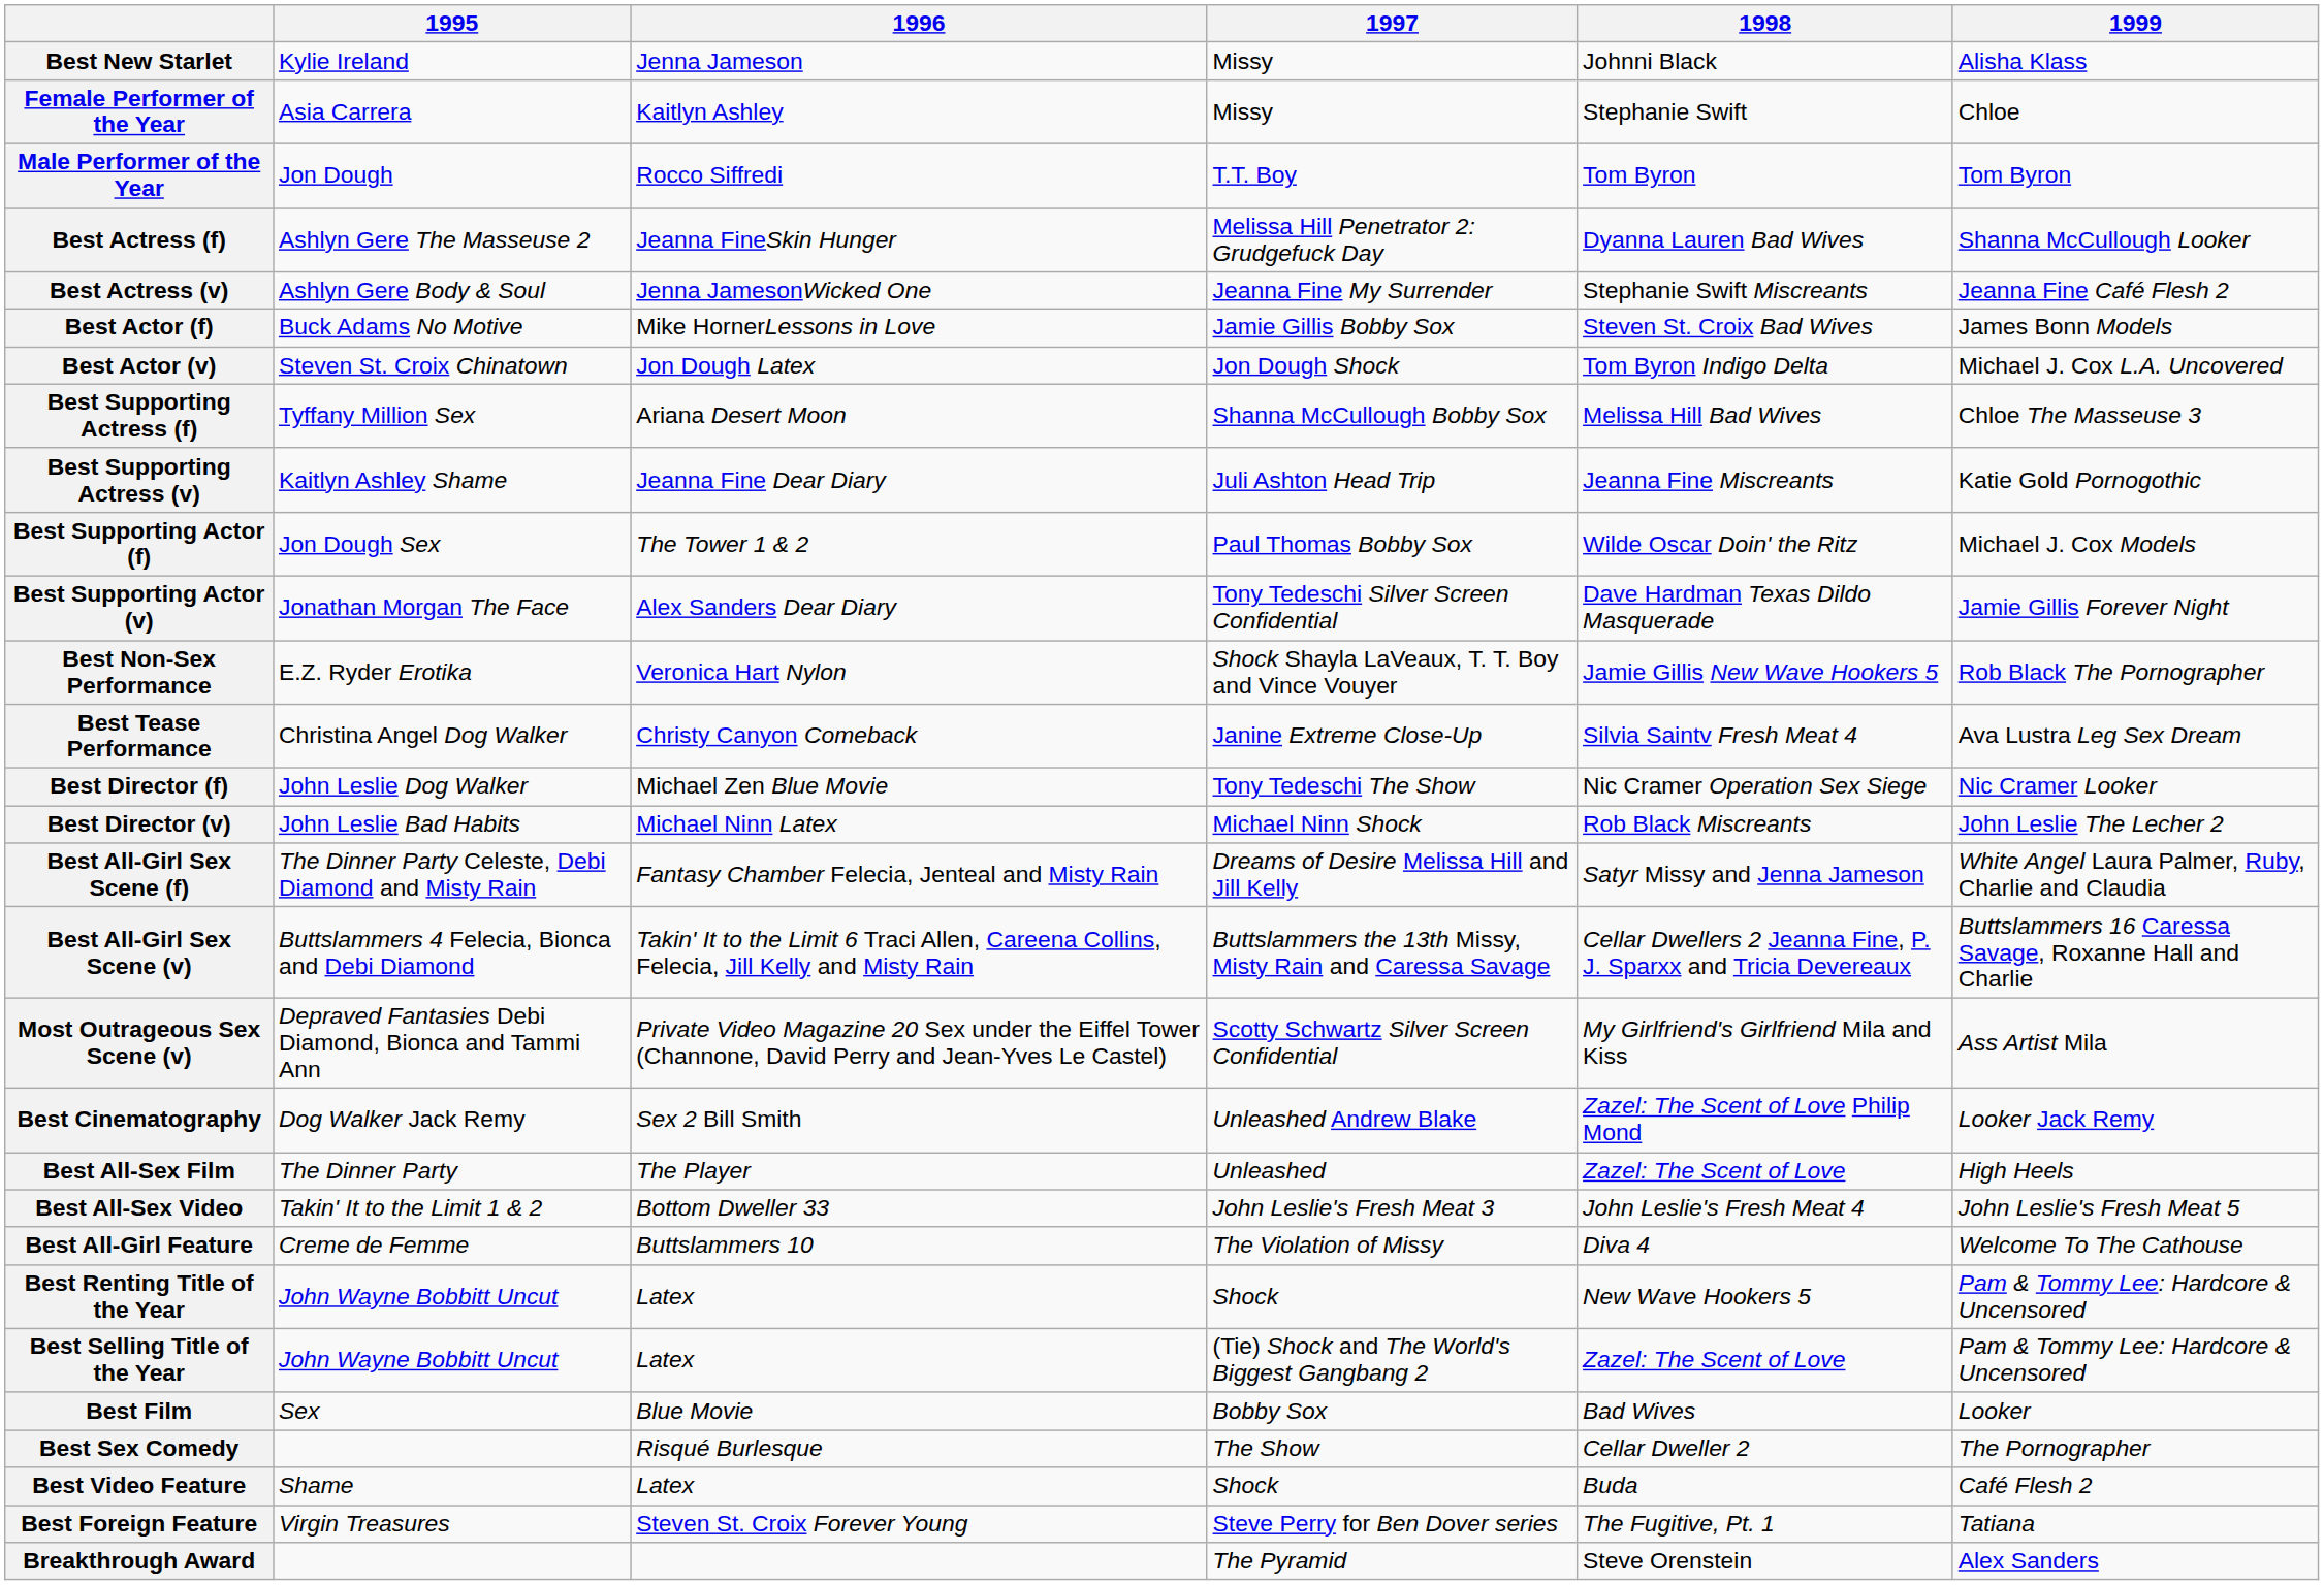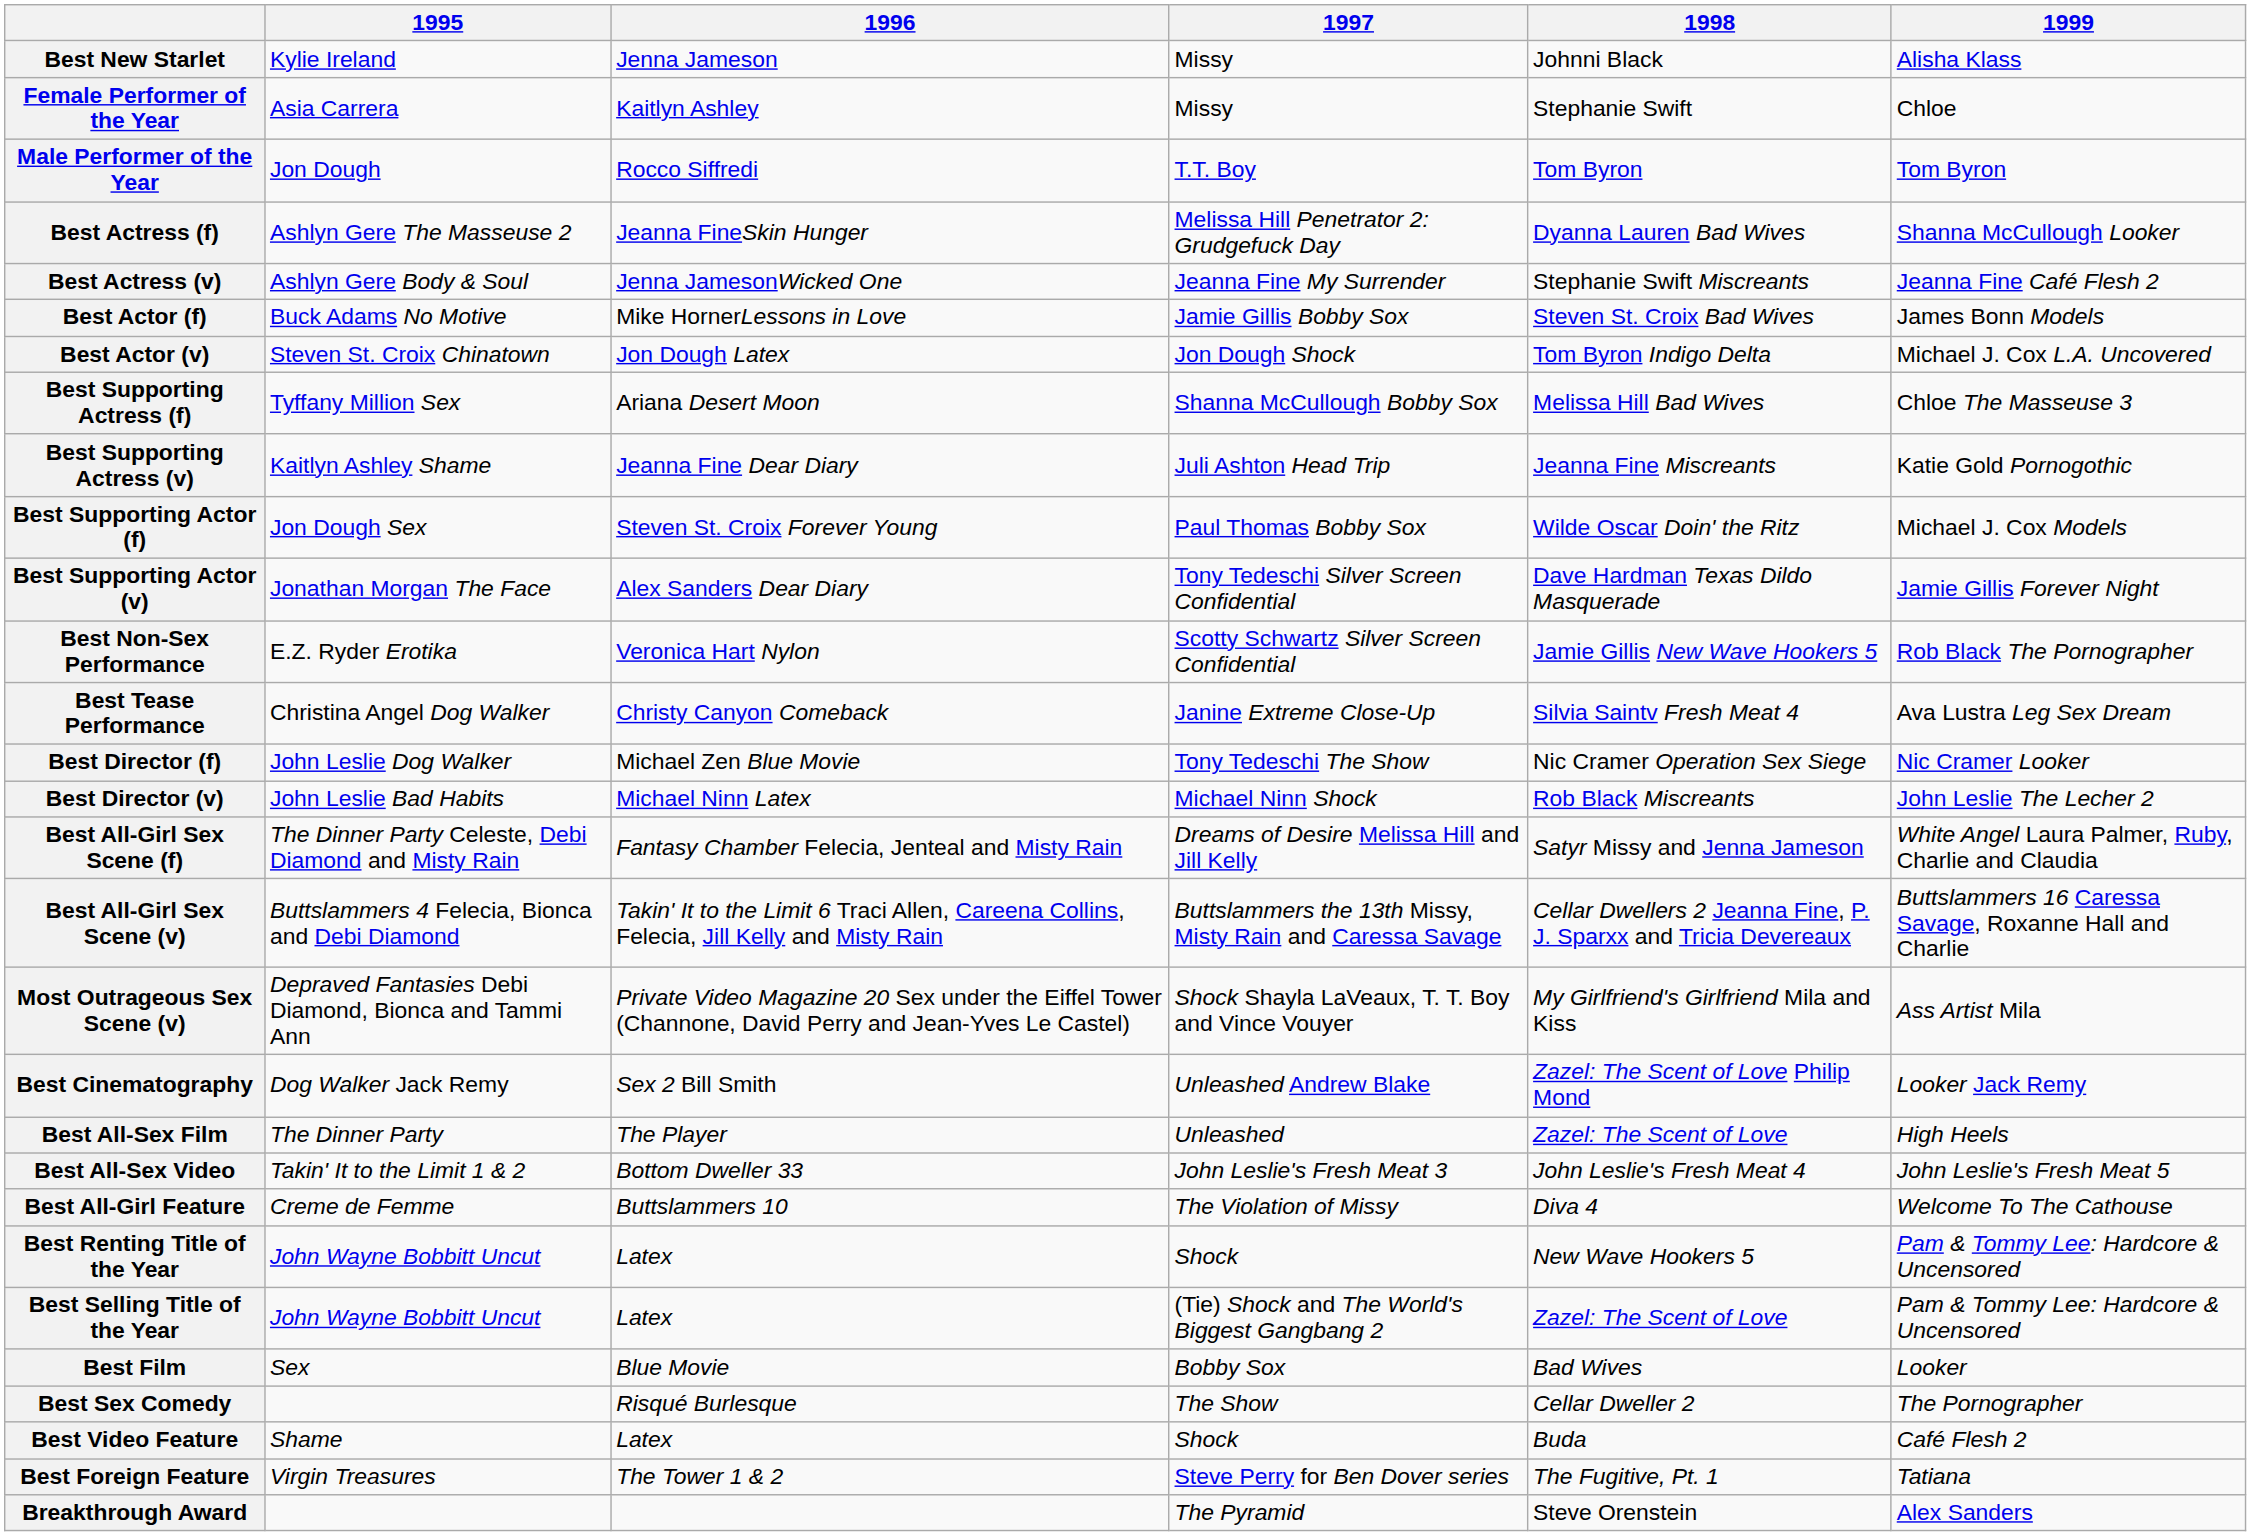 <table class="wikitable">
 <tr>
 <th></th>
 <th><a href='#'>1995</a></th>
 <th><a href='#'>1996</a></th>
 <th><a href='#'>1997</a></th>
 <th><a href='#'>1998</a></th>
 <th><a href='#'>1999</a></th>
 </tr>
 <tr>
 <th>Best New Starlet</th>
 <td><a href='#'>Kylie Ireland</a></td>
 <td><a href='#'>Jenna Jameson</a></td>
 <td>Missy</td>
 <td>Johnni Black</td>
 <td><a href='#'>Alisha Klass</a></td>
 </tr>
 <tr>
 <th><a href='#'>Female Performer of the Year</a></th>
 <td><a href='#'>Asia Carrera</a></td>
 <td><a href='#'>Kaitlyn Ashley</a></td>
 <td>Missy</td>
 <td>Stephanie Swift</td>
 <td>Chloe</td>
 </tr>
 <tr>
 <th><a href='#'>Male Performer of the Year</a></th>
 <td><a href='#'>Jon Dough</a></td>
 <td><a href='#'>Rocco Siffredi</a></td>
 <td><a href='#'>T.T. Boy</a></td>
 <td><a href='#'>Tom Byron</a></td>
 <td><a href='#'>Tom Byron</a></td>
 </tr>
 <tr>
 <th>Best Actress (f)</th>
 <td><a href='#'>Ashlyn Gere</a> <em>The Masseuse 2</em></td>
 <td><a href='#'>Jeanna Fine</a><em>Skin Hunger</em></td>
 <td><a href='#'>Melissa Hill</a> <em>Penetrator 2: Grudgefuck Day</em></td>
 <td><a href='#'>Dyanna Lauren</a> <em>Bad Wives</em></td>
 <td><a href='#'>Shanna McCullough</a> <em>Looker</em></td>
 </tr>
 <tr>
 <th>Best Actress (v)</th>
 <td><a href='#'>Ashlyn Gere</a> <em>Body & Soul</em></td>
 <td><a href='#'>Jenna Jameson</a><em>Wicked One</em></td>
 <td><a href='#'>Jeanna Fine</a> <em>My Surrender</em></td>
 <td>Stephanie Swift <em>Miscreants</em></td>
 <td><a href='#'>Jeanna Fine</a> <em>Café Flesh 2</em></td>
 </tr>
 <tr>
 <th>Best Actor (f)</th>
 <td><a href='#'>Buck Adams</a> <em>No Motive</em></td>
 <td>Mike Horner<em>Lessons in Love</em></td>
 <td><a href='#'>Jamie Gillis</a> <em>Bobby Sox</em></td>
 <td><a href='#'>Steven St. Croix</a> <em>Bad Wives</em></td>
 <td>James Bonn <em>Models</em></td>
 </tr>
 <tr>
 <th>Best Actor (v)</th>
 <td><a href='#'>Steven St. Croix</a> <em>Chinatown</em></td>
 <td><a href='#'>Jon Dough</a> <em>Latex</em></td>
 <td><a href='#'>Jon Dough</a> <em>Shock</em></td>
 <td><a href='#'>Tom Byron</a> <em>Indigo Delta</em></td>
 <td>Michael J. Cox <em>L.A. Uncovered</em></td>
 </tr>
 <tr>
 <th>Best Supporting Actress (f)</th>
 <td><a href='#'>Tyffany Million</a> <em>Sex</em></td>
 <td>Ariana <em>Desert Moon</em></td>
 <td><a href='#'>Shanna McCullough</a> <em>Bobby Sox</em></td>
 <td><a href='#'>Melissa Hill</a> <em>Bad Wives</em></td>
 <td>Chloe <em>The Masseuse 3</em></td>
 </tr>
 <tr>
 <th>Best Supporting Actress (v)</th>
 <td><a href='#'>Kaitlyn Ashley</a> <em>Shame</em></td>
 <td><a href='#'>Jeanna Fine</a> <em>Dear Diary</em></td>
 <td><a href='#'>Juli Ashton</a> <em>Head Trip</em></td>
 <td><a href='#'>Jeanna Fine</a> <em>Miscreants</em></td>
 <td>Katie Gold <em>Pornogothic</em></td>
 </tr>
 <tr>
 <th>Best Supporting Actor (f)</th>
 <td><a href='#'>Jon Dough</a> <em>Sex</em></td>
-<td><em>The Tower 1 & 2</em></td>
+<td><a href='#'>Steven St. Croix</a> <em>Forever Young</em></td>
 <td><a href='#'>Paul Thomas</a> <em>Bobby Sox</em></td>
 <td><a href='#'>Wilde Oscar</a> <em>Doin' the Ritz</em></td>
 <td>Michael J. Cox <em>Models</em></td>
 </tr>
 <tr>
 <th>Best Supporting Actor (v)</th>
 <td><a href='#'>Jonathan Morgan</a> <em>The Face</em></td>
 <td><a href='#'>Alex Sanders</a> <em>Dear Diary</em></td>
 <td><a href='#'>Tony Tedeschi</a> <em>Silver Screen Confidential</em></td>
 <td><a href='#'>Dave Hardman</a> <em>Texas Dildo Masquerade</em></td>
 <td><a href='#'>Jamie Gillis</a> <em>Forever Night</em></td>
 </tr>
 <tr>
 <th>Best Non-Sex Performance</th>
 <td>E.Z. Ryder <em>Erotika</em></td>
 <td><a href='#'>Veronica Hart</a> <em>Nylon</em></td>
-<td><em>Shock</em> Shayla LaVeaux, T. T. Boy and Vince Vouyer</td>
+<td><a href='#'>Scotty Schwartz</a> <em>Silver Screen Confidential</em></td>
 <td><a href='#'>Jamie Gillis</a> <em><a href='#'>New Wave Hookers 5</a></em></td>
 <td><a href='#'>Rob Black</a> <em>The Pornographer</em></td>
 </tr>
 <tr>
 <th>Best Tease Performance</th>
 <td>Christina Angel <em>Dog Walker</em></td>
 <td><a href='#'>Christy Canyon</a> <em>Comeback</em></td>
 <td><a href='#'>Janine</a> <em>Extreme Close-Up</em></td>
 <td><a href='#'>Silvia Saintv</a> <em>Fresh Meat 4</em></td>
 <td>Ava Lustra <em>Leg Sex Dream</em></td>
 </tr>
 <tr>
 <th>Best Director (f)</th>
 <td><a href='#'>John Leslie</a> <em>Dog Walker</em></td>
 <td>Michael Zen <em>Blue Movie</em></td>
 <td><a href='#'>Tony Tedeschi</a> <em>The Show</em></td>
 <td>Nic Cramer <em>Operation Sex Siege</em></td>
 <td><a href='#'>Nic Cramer</a> <em>Looker</em></td>
 </tr>
 <tr>
 <th>Best Director (v)</th>
 <td><a href='#'>John Leslie</a> <em>Bad Habits</em></td>
 <td><a href='#'>Michael Ninn</a> <em>Latex</em></td>
 <td><a href='#'>Michael Ninn</a> <em>Shock</em></td>
 <td><a href='#'>Rob Black</a> <em>Miscreants</em></td>
 <td><a href='#'>John Leslie</a> <em>The Lecher 2</em></td>
 </tr>
 <tr>
 <th>Best All-Girl Sex Scene (f)</th>
 <td><em>The Dinner Party</em> Celeste, <a href='#'>Debi Diamond</a> and <a href='#'>Misty Rain</a></td>
 <td><em>Fantasy Chamber</em> Felecia, Jenteal and <a href='#'>Misty Rain</a></td>
 <td><em>Dreams of Desire</em> <a href='#'>Melissa Hill</a> and <a href='#'>Jill Kelly</a></td>
 <td><em>Satyr</em> Missy and <a href='#'>Jenna Jameson</a></td>
 <td><em>White Angel</em> Laura Palmer, <a href='#'>Ruby</a>, Charlie and Claudia</td>
 </tr>
 <tr>
 <th>Best All-Girl Sex Scene (v)</th>
 <td><em>Buttslammers 4</em> Felecia, Bionca and <a href='#'>Debi Diamond</a></td>
 <td><em>Takin' It to the Limit 6</em> Traci Allen, <a href='#'>Careena Collins</a>, Felecia, <a href='#'>Jill Kelly</a> and <a href='#'>Misty Rain</a></td>
 <td><em>Buttslammers the 13th</em> Missy, <a href='#'>Misty Rain</a> and <a href='#'>Caressa Savage</a></td>
 <td><em>Cellar Dwellers 2</em> <a href='#'>Jeanna Fine</a>, <a href='#'>P. J. Sparxx</a> and <a href='#'>Tricia Devereaux</a></td>
 <td><em>Buttslammers 16</em> <a href='#'>Caressa Savage</a>, Roxanne Hall and Charlie</td>
 </tr>
 <tr>
 <th>Most Outrageous Sex Scene (v)</th>
 <td><em>Depraved Fantasies</em> Debi Diamond, Bionca and Tammi Ann</td>
 <td><em>Private Video Magazine 20</em> Sex under the Eiffel Tower (Channone, David Perry and Jean-Yves Le Castel)</td>
-<td><a href='#'>Scotty Schwartz</a> <em>Silver Screen Confidential</em></td>
+<td><em>Shock</em> Shayla LaVeaux, T. T. Boy and Vince Vouyer</td>
 <td><em>My Girlfriend's Girlfriend</em> Mila and Kiss</td>
 <td><em>Ass Artist</em> Mila</td>
 </tr>
 <tr>
 <th>Best Cinematography</th>
 <td><em>Dog Walker</em> Jack Remy</td>
 <td><em>Sex 2</em> Bill Smith</td>
 <td><em>Unleashed</em> <a href='#'>Andrew Blake</a></td>
 <td><em><a href='#'>Zazel: The Scent of Love</a></em> <a href='#'>Philip Mond</a></td>
 <td><em>Looker</em> <a href='#'>Jack Remy</a></td>
 </tr>
 <tr>
 <th>Best All-Sex Film</th>
 <td><em>The Dinner Party</em></td>
 <td><em>The Player</em></td>
 <td><em>Unleashed</em></td>
 <td><em><a href='#'>Zazel: The Scent of Love</a></em></td>
 <td><em>High Heels</em></td>
 </tr>
 <tr>
 <th>Best All-Sex Video</th>
 <td><em>Takin' It to the Limit 1 & 2</em></td>
 <td><em>Bottom Dweller 33</em></td>
 <td><em>John Leslie's Fresh Meat 3</em></td>
 <td><em>John Leslie's Fresh Meat 4</em></td>
 <td><em>John Leslie's Fresh Meat 5</em></td>
 </tr>
 <tr>
 <th>Best All-Girl Feature</th>
 <td><em>Creme de Femme</em></td>
 <td><em>Buttslammers 10</em></td>
 <td><em>The Violation of Missy</em></td>
 <td><em>Diva 4</em></td>
 <td><em>Welcome To The Cathouse</em></td>
 </tr>
 <tr>
 <th>Best Renting Title of the Year</th>
 <td><em><a href='#'>John Wayne Bobbitt Uncut</a></em></td>
 <td><em>Latex</em></td>
 <td><em>Shock</em></td>
 <td><em>New Wave Hookers 5</em></td>
 <td><em><a href='#'>Pam</a> & <a href='#'>Tommy Lee</a>: Hardcore & Uncensored</em></td>
 </tr>
 <tr>
 <th>Best Selling Title of the Year</th>
 <td><em><a href='#'>John Wayne Bobbitt Uncut</a></em></td>
 <td><em>Latex</em></td>
 <td>(Tie) <em>Shock</em> and <em>The World's Biggest Gangbang 2</em></td>
 <td><em><a href='#'>Zazel: The Scent of Love</a></em></td>
 <td><em>Pam & Tommy Lee: Hardcore & Uncensored</em></td>
 </tr>
 <tr>
 <th>Best Film</th>
 <td><em>Sex</em></td>
 <td><em>Blue Movie</em></td>
 <td><em>Bobby Sox</em></td>
 <td><em>Bad Wives</em></td>
 <td><em>Looker</em></td>
 </tr>
 <tr>
 <th>Best Sex Comedy</th>
 <td></td>
 <td><em>Risqué Burlesque</em></td>
 <td><em>The Show</em></td>
 <td><em>Cellar Dweller 2</em></td>
 <td><em>The Pornographer</em></td>
 </tr>
 <tr>
 <th>Best Video Feature</th>
 <td><em>Shame</em></td>
 <td><em>Latex</em></td>
 <td><em>Shock</em></td>
 <td><em>Buda</em></td>
 <td><em>Café Flesh 2</em></td>
 </tr>
 <tr>
 <th>Best Foreign Feature</th>
 <td><em>Virgin Treasures</em></td>
-<td><a href='#'>Steven St. Croix</a> <em>Forever Young</em></td>
+<td><em>The Tower 1 & 2</em></td>
 <td><a href='#'>Steve Perry</a> for <em>Ben Dover series</em></td>
 <td><em>The Fugitive, Pt. 1</em></td>
 <td><em>Tatiana</em></td>
 </tr>
 <tr>
 <th>Breakthrough Award</th>
 <td></td>
 <td></td>
 <td><em>The Pyramid</em></td>
 <td>Steve Orenstein</td>
 <td><a href='#'>Alex Sanders</a></td>
 </tr>
 </table>
